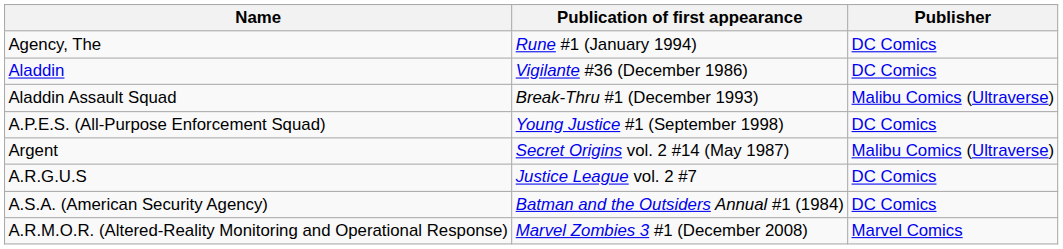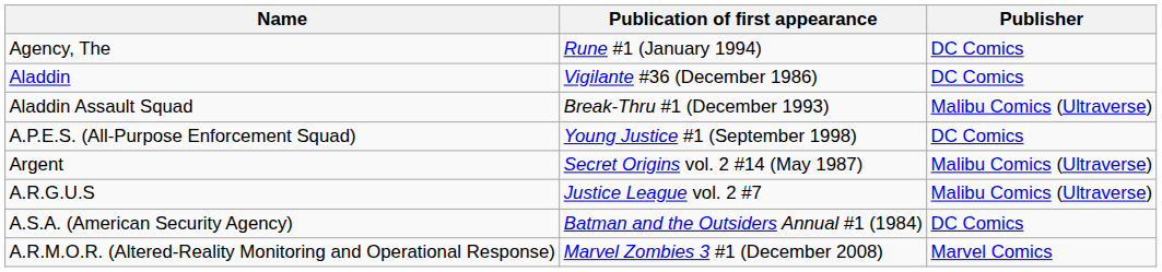 <table class="wikitable">
 <tr>
 <th>Name</th>
 <th>Publication of first appearance</th>
 <th>Publisher</th>
 </tr>
 <tr>
 <td>Agency, The</td>
 <td><em><a href='#'>Rune</a></em> #1 (January 1994)</td>
 <td><a href='#'>DC Comics</a></td>
 </tr>
 <tr>
 <td><a href='#'>Aladdin</a></td>
 <td><em><a href='#'>Vigilante</a></em> #36 (December 1986)</td>
 <td><a href='#'>DC Comics</a></td>
 </tr>
 <tr>
 <td>Aladdin Assault Squad</td>
 <td><em>Break-Thru</em> #1 (December 1993)</td>
 <td><a href='#'>Malibu Comics</a> (<a href='#'>Ultraverse</a>)</td>
 </tr>
 <tr>
 <td>A.P.E.S. (All-Purpose Enforcement Squad)</td>
 <td><em><a href='#'>Young Justice</a></em> #1 (September 1998)</td>
 <td><a href='#'>DC Comics</a></td>
 </tr>
 <tr>
 <td>Argent</td>
 <td><em><a href='#'>Secret Origins</a></em> vol. 2 #14 (May 1987)</td>
 <td><a href='#'>Malibu Comics</a> (<a href='#'>Ultraverse</a>)</td>
 </tr>
 <tr>
 <td>A.R.G.U.S</td>
 <td><em><a href='#'>Justice League</a></em> vol. 2 #7</td>
-<td><a href='#'>DC Comics</a></td>
+<td><a href='#'>Malibu Comics</a> (<a href='#'>Ultraverse</a>)</td>
 </tr>
 <tr>
 <td>A.S.A. (American Security Agency)</td>
 <td><em><a href='#'>Batman and the Outsiders</a> Annual</em> #1 (1984)</td>
 <td><a href='#'>DC Comics</a></td>
 </tr>
 <tr>
 <td>A.R.M.O.R. (Altered-Reality Monitoring and Operational Response)</td>
 <td><em><a href='#'>Marvel Zombies 3</a></em> #1 (December 2008)</td>
 <td><a href='#'>Marvel Comics</a></td>
 </tr>
 </table>
